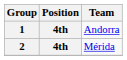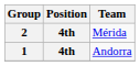 <table class="wikitable">
 <tr>
 <th>Group</th>
 <th>Position</th>
 <th>Team</th>
 </tr>
 <tr>
+<th>2</th>
+<th>4th</th>
+<td><a href='#'>Mérida</a></td>
+</tr>
+<tr>
 <th>1</th>
 <th>4th</th>
 <td><a href='#'>Andorra</a></td>
 </tr>
 <tr>
-<th>2</th>
-<th>4th</th>
-<td><a href='#'>Mérida</a></td>
-</tr>
-<tr>
 </tr>
 </table>
